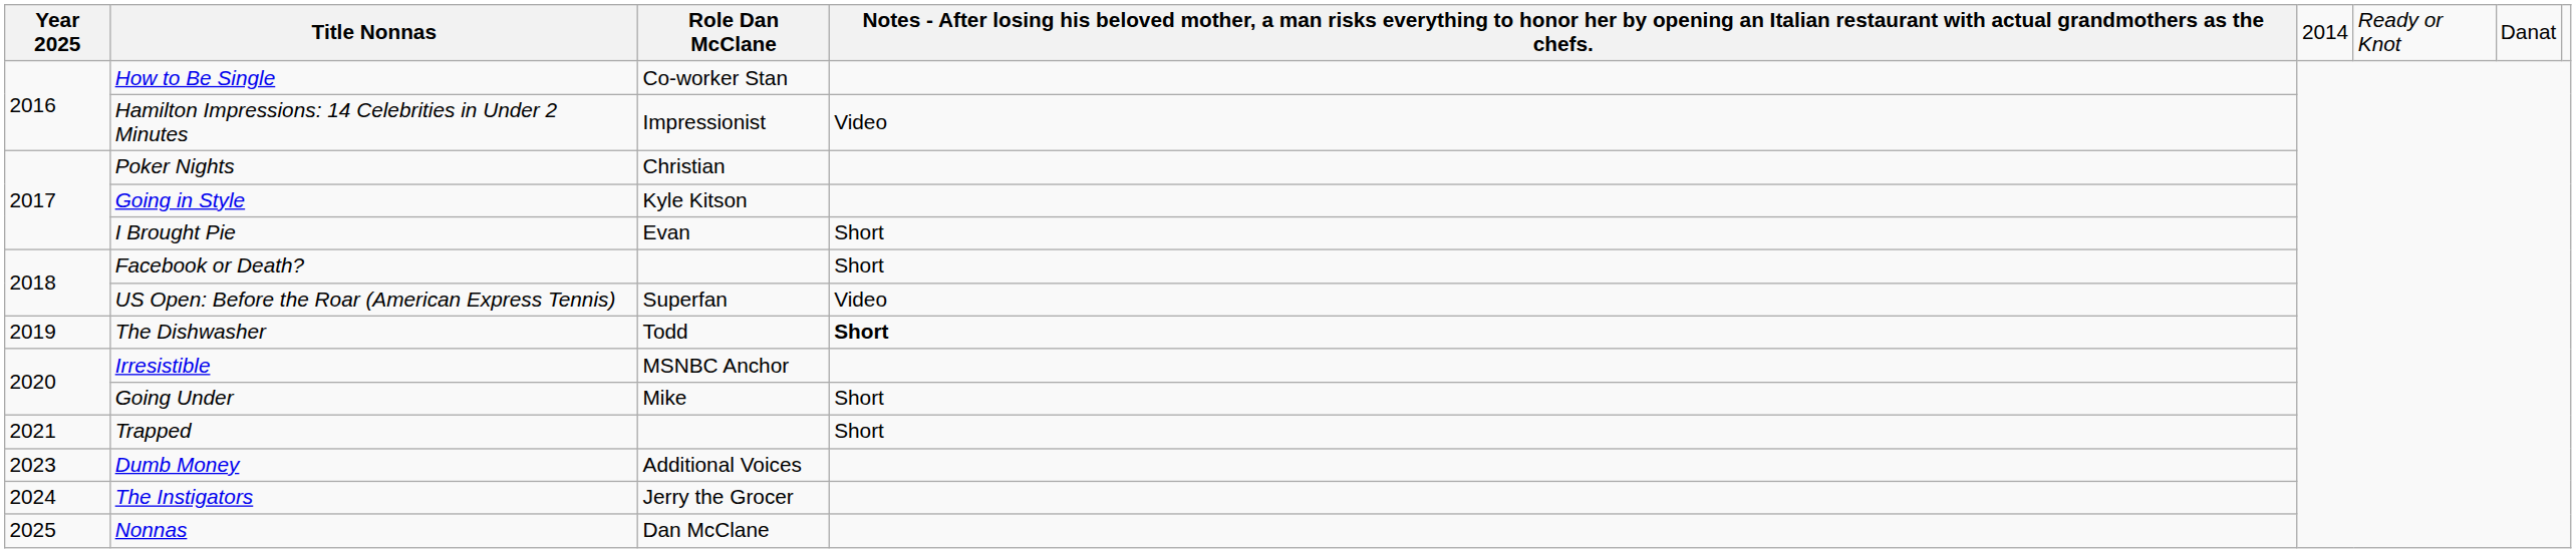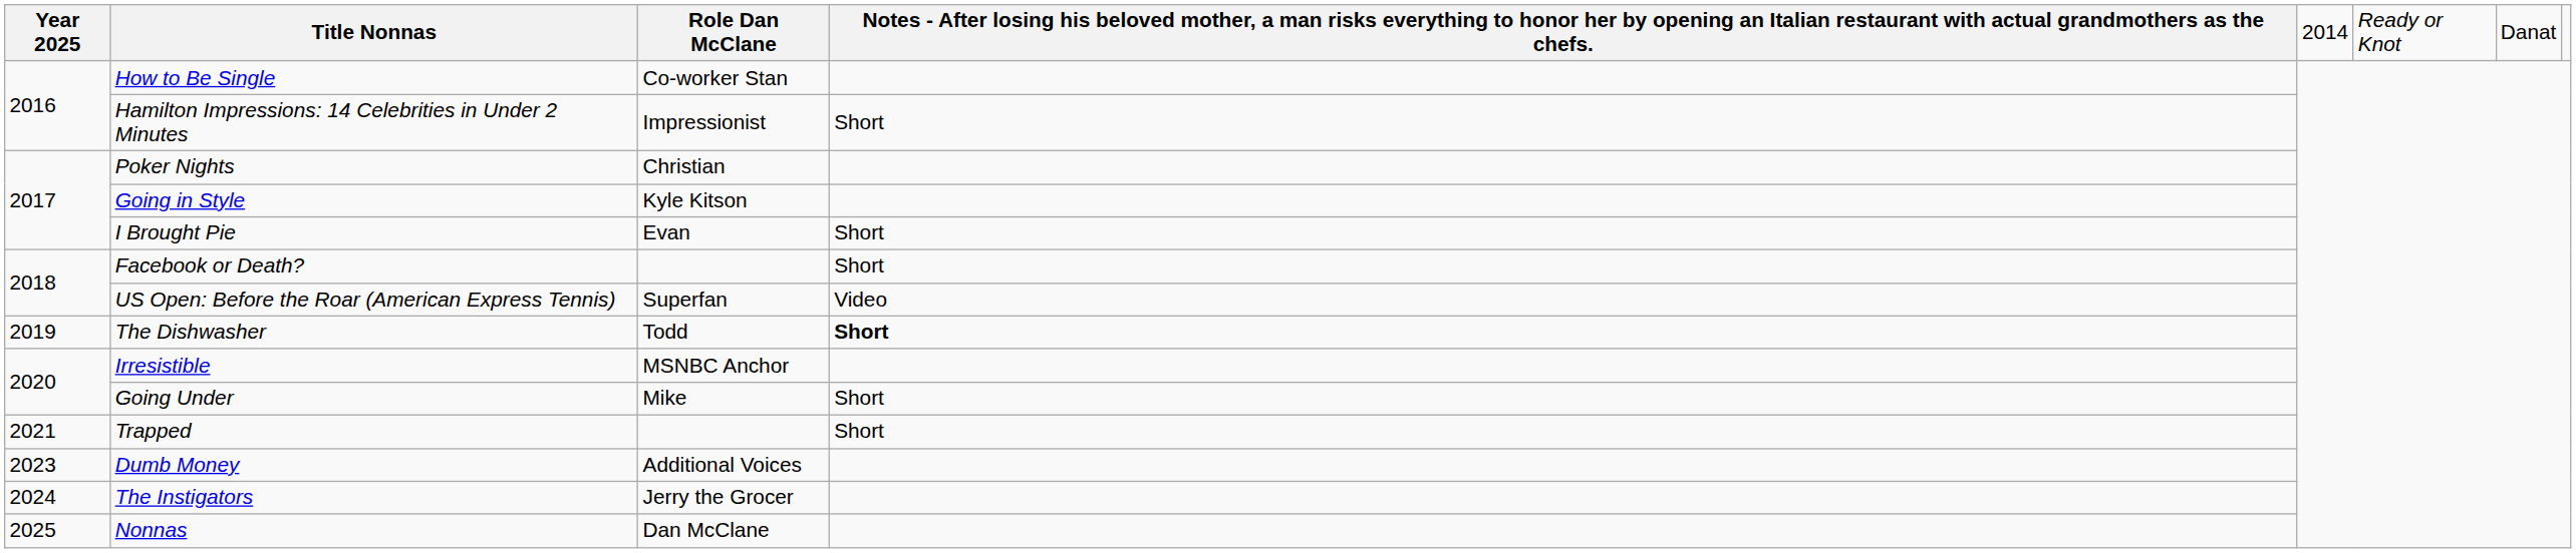 <table class="wikitable">
 <tr>
 <th>Year 2025</th>
 <th>Title Nonnas</th>
 <th>Role Dan McClane</th>
 <th>Notes -  After losing his beloved mother, a man risks everything to honor her by opening an Italian restaurant with actual grandmothers as the chefs.</th>
 <td>2014</td>
 <td><em>Ready or Knot</em></td>
 <td>Danat</td>
 <td></td>
 </tr>
 <tr>
 <td rowspan="2">2016</td>
 <td><em><a href='#'>How to Be Single</a></em></td>
 <td>Co-worker Stan</td>
 <td></td>
 </tr>
 <tr>
 <td><em>Hamilton Impressions: 14 Celebrities in Under 2 Minutes</em></td>
 <td>Impressionist</td>
-<td>Video</td>
+<td>Short</td>
 </tr>
 <tr>
 <td rowspan="3">2017</td>
 <td><em>Poker Nights</em></td>
 <td>Christian</td>
 <td></td>
 </tr>
 <tr>
 <td><em><a href='#'>Going in Style</a></em></td>
 <td>Kyle Kitson</td>
 <td></td>
 </tr>
 <tr>
 <td><em>I Brought Pie</em></td>
 <td>Evan</td>
 <td>Short</td>
 </tr>
 <tr>
 <td rowspan="2">2018</td>
 <td><em>Facebook or Death?</em></td>
 <td></td>
 <td>Short</td>
 </tr>
 <tr>
 <td><em>US Open: Before the Roar (American Express Tennis)</em></td>
 <td>Superfan</td>
 <td>Video</td>
 </tr>
 <tr>
 <td>2019</td>
 <td><em>The Dishwasher</em></td>
 <td>Todd</td>
 <td><strong>Short</strong></td>
 </tr>
 <tr>
 <td rowspan="2">2020</td>
 <td><em><a href='#'>Irresistible</a></em></td>
 <td>MSNBC Anchor</td>
 <td></td>
 </tr>
 <tr>
 <td><em>Going Under</em></td>
 <td>Mike</td>
 <td>Short</td>
 </tr>
 <tr>
 <td>2021</td>
 <td><em>Trapped</em></td>
 <td></td>
 <td>Short</td>
 </tr>
 <tr>
 <td>2023</td>
 <td><em><a href='#'>Dumb Money</a></em></td>
 <td>Additional Voices</td>
 <td></td>
 </tr>
 <tr>
 <td>2024</td>
 <td><em><a href='#'>The Instigators</a></em></td>
 <td>Jerry the Grocer</td>
 <td></td>
 </tr>
 <tr>
 <td>2025</td>
 <td><em><a href='#'>Nonnas</a></em></td>
 <td>Dan McClane</td>
 <td></td>
 </tr>
 </table>
